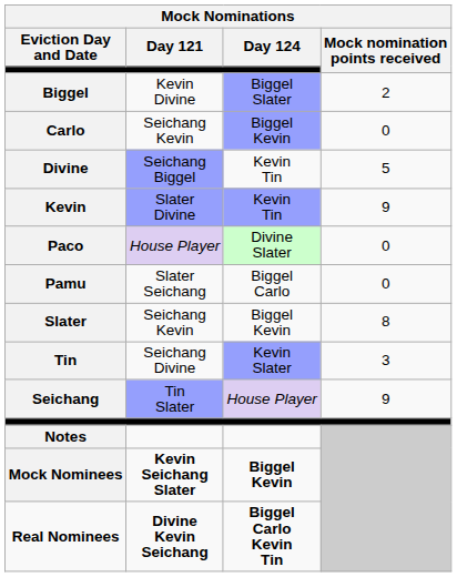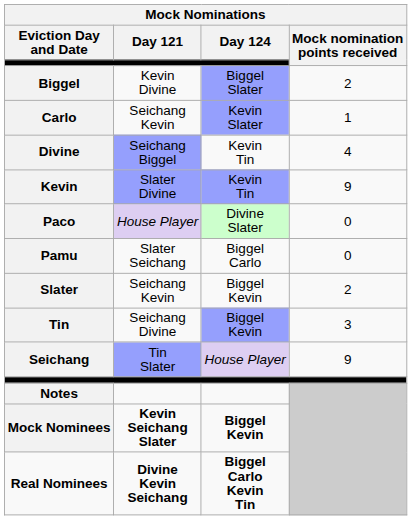 <table class="wikitable" style="text-align:center; font-size:90%; line-height:15px;">
 <tr>
 <th colspan=4>Mock Nominations</th>
 </tr>
 <tr>
 <th>Eviction Day<br> and Date</th>
 <th>Day 121<br></th>
 <th>Day 124<br></th>
 <th rowspan=2>Mock nomination<br>points received</th>
 </tr>
 <tr>
 <th style="background:#000000;" colspan=3></th>
 </tr>
 <tr>
 <th>Biggel</th>
 <td>Kevin <br> Divine</td>
 <td style="background:#959FFD">Biggel <br> Slater</td>
 <td>2</td>
 </tr>
 <tr>
 <th>Carlo</th>
 <td>Seichang <br> Kevin</td>
-<td style="background:#959FFD">Biggel <br> Kevin</td>
-<td>0</td>
+<td style="background:#959FFD">Kevin <br> Slater</td>
+<td>1</td>
 </tr>
 <tr>
 <th>Divine</th>
 <td style="background:#959FFD">Seichang <br> Biggel</td>
 <td>Kevin <br> Tin</td>
-<td>5</td>
+<td>4</td>
 </tr>
 <tr>
 <th>Kevin</th>
 <td style="background:#959FFD">Slater <br> Divine</td>
 <td style="background:#959FFD">Kevin <br> Tin</td>
 <td>9</td>
 </tr>
 <tr>
 <th>Paco</th>
 <td style="background:#DDCEF2;" colspan=1><em>House Player</em></td>
 <td style="background:#CCFFCC;" colspan=1>Divine <br> Slater</td>
 <td>0</td>
 </tr>
 <tr>
 <th>Pamu</th>
 <td>Slater <br> Seichang</td>
 <td>Biggel <br> Carlo</td>
 <td>0</td>
 </tr>
 <tr>
 <th>Slater</th>
 <td>Seichang <br> Kevin</td>
 <td>Biggel <br> Kevin</td>
-<td>8</td>
+<td>2</td>
 </tr>
 <tr>
 <th>Tin</th>
 <td>Seichang <br> Divine</td>
-<td style="background:#959FFD">Kevin <br> Slater</td>
+<td style="background:#959FFD">Biggel <br> Kevin</td>
 <td>3</td>
 </tr>
 <tr>
 <th>Seichang</th>
 <td style="background:#959FFD">Tin <br> Slater</td>
 <td style="background:#DDCEF2;" colspan=1><em>House Player</em></td>
 <td>9</td>
 </tr>
 <tr>
 <td style="background:#000000;" colspan=4></td>
 </tr>
 <tr>
 <th>Notes</th>
 <td></td>
 <td></td>
 <td rowspan=3 bgcolor="#CCCCCC"></td>
 </tr>
 <tr>
 <th>Mock Nominees</th>
 <td><strong>Kevin <br> Seichang <br> Slater</strong></td>
 <td><strong>Biggel <br> Kevin</strong></td>
 </tr>
 <tr>
 <td><strong>Real Nominees</strong></td>
 <td><strong>Divine <br> Kevin <br> Seichang</strong></td>
 <td><strong>Biggel <br> Carlo <br> Kevin <br>  Tin</strong></td>
 </tr>
 </table>
